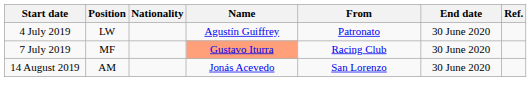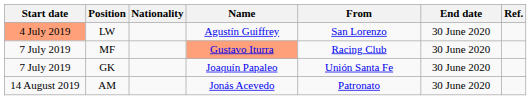 <table class="wikitable" style="text-align:center; font-size:90%; ">
 <tr>
 <th style="background:#; color:#; width:100px;">Start date</th>
 <th style="background:#; color:#; width:50px;">Position</th>
 <th style="background:#; color:#; width:50px;">Nationality</th>
 <th style="background:#; color:#; width:140px;">Name</th>
 <th style="background:#; color:#; width:155px;">From</th>
 <th style="background:#; color:#; width:100px;">End date</th>
 <th style="background:#; color:#; width:25px;">Ref.</th>
 </tr>
 <tr>
-<td>4 July 2019</td>
+<td style="background: lightsalmon;">4 July 2019</td>
 <td>LW</td>
 <td></td>
 <td><a href='#'>Agustín Guiffrey</a></td>
-<td> <a href='#'>Patronato</a></td>
+<td> <a href='#'>San Lorenzo</a></td>
 <td>30 June 2020</td>
 <td></td>
 </tr>
 <tr>
 <td>7 July 2019</td>
 <td>MF</td>
 <td></td>
 <td style="background: lightsalmon;"><a href='#'>Gustavo Iturra</a></td>
 <td> <a href='#'>Racing Club</a></td>
 <td>30 June 2020</td>
 <td></td>
 </tr>
 <tr>
+<td>7 July 2019</td>
+<td>GK</td>
+<td></td>
+<td><a href='#'>Joaquín Papaleo</a></td>
+<td> <a href='#'>Unión Santa Fe</a></td>
+<td>30 June 2020</td>
+<td></td>
+</tr>
+<tr>
 <td>14 August 2019</td>
 <td>AM</td>
 <td></td>
 <td><a href='#'>Jonás Acevedo</a></td>
-<td> <a href='#'>San Lorenzo</a></td>
+<td> <a href='#'>Patronato</a></td>
 <td>30 June 2020</td>
 <td></td>
 </tr>
 </table>
